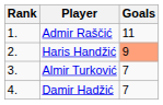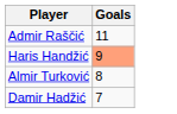 <table class="wikitable">
 <tr>
-<th>Rank</th>
 <th>Player</th>
 <th>Goals</th>
 </tr>
 <tr>
-<td>1.</td>
 <td><a href='#'>Admir Raščić</a></td>
 <td>11</td>
 </tr>
 <tr>
-<td>2.</td>
 <td><a href='#'>Haris Handžić</a></td>
 <td style="background: lightsalmon;">9</td>
 </tr>
 <tr>
-<td>3.</td>
 <td><a href='#'>Almir Turković</a></td>
-<td>7</td>
+<td>8</td>
 </tr>
 <tr>
-<td>4.</td>
 <td><a href='#'>Damir Hadžić</a></td>
 <td>7</td>
 </tr>
 </table>
